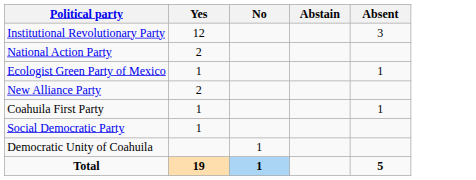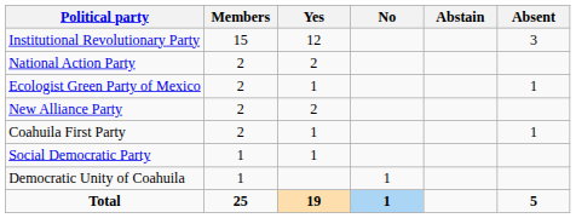 <table class="wikitable">
 <tr>
 <th><a href='#'>Political party</a></th>
+<th style="width:55pt;">Members</th>
 <th style="width:55pt;">Yes</th>
 <th style="width:55pt;">No</th>
 <th style="width:55pt;">Abstain</th>
 <th style="width:55pt;">Absent</th>
 </tr>
 <tr>
 <td align="left"> <a href='#'>Institutional Revolutionary Party</a></td>
+<td style="text-align:center;">15</td>
 <td style="text-align:center;">12</td>
 <td style="text-align:center;"></td>
 <td style="text-align:center;"></td>
 <td style="text-align:center;">3</td>
 </tr>
 <tr>
 <td align="left"> <a href='#'>National Action Party</a></td>
 <td style="text-align:center;">2</td>
+<td style="text-align:center;">2</td>
 <td style="text-align:center;"></td>
 <td style="text-align:center;"></td>
 <td style="text-align:center;"></td>
 </tr>
 <tr>
 <td align="left"> <a href='#'>Ecologist Green Party of Mexico</a></td>
+<td style="text-align:center;">2</td>
 <td style="text-align:center;">1</td>
 <td style="text-align:center;"></td>
 <td style="text-align:center;"></td>
 <td style="text-align:center;">1</td>
 </tr>
 <tr>
 <td align="left"> <a href='#'>New Alliance Party</a></td>
 <td style="text-align:center;">2</td>
+<td style="text-align:center;">2</td>
 <td style="text-align:center;"></td>
 <td style="text-align:center;"></td>
 <td style="text-align:center;"></td>
 </tr>
 <tr>
 <td align="left"> Coahuila First Party</td>
+<td style="text-align:center;">2</td>
 <td style="text-align:center;">1</td>
 <td style="text-align:center;"></td>
 <td style="text-align:center;"></td>
 <td style="text-align:center;">1</td>
 </tr>
 <tr>
 <td align="left"> <a href='#'>Social Democratic Party</a></td>
 <td style="text-align:center;">1</td>
+<td style="text-align:center;">1</td>
 <td style="text-align:center;"></td>
 <td style="text-align:center;"></td>
 <td style="text-align:center;"></td>
 </tr>
 <tr>
 <td align="left"> Democratic Unity of Coahuila</td>
+<td style="text-align:center;">1</td>
 <td style="text-align:center;"></td>
 <td style="text-align:center;">1</td>
 <td style="text-align:center;"></td>
 <td style="text-align:center;"></td>
 </tr>
 <tr>
 <td style="text-align:center;"><strong>Total</strong></td>
+<td style="text-align:center;"><strong>25</strong></td>
 <th style="background:#ffdead;"><strong>19</strong></th>
 <th style="background:#abd5f5;"><strong>1</strong></th>
 <td style="text-align:center;"></td>
 <td style="text-align:center;"><strong>5</strong></td>
 </tr>
 </table>
